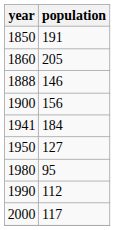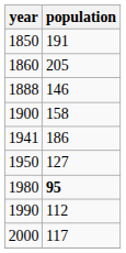 <table class="wikitable">
 <tr>
 <th>year</th>
 <th>population</th>
 </tr>
 <tr>
 <td>1850</td>
 <td>191</td>
 </tr>
 <tr>
 <td>1860</td>
 <td>205</td>
 </tr>
 <tr>
 <td>1888</td>
 <td>146</td>
 </tr>
 <tr>
 <td>1900</td>
-<td>156</td>
+<td>158</td>
 </tr>
 <tr>
 <td>1941</td>
-<td>184</td>
+<td>186</td>
 </tr>
 <tr>
 <td>1950</td>
 <td>127</td>
 </tr>
 <tr>
 <td>1980</td>
-<td>95</td>
+<td><strong>95</strong></td>
 </tr>
 <tr>
 <td>1990</td>
 <td>112</td>
 </tr>
 <tr>
 <td>2000</td>
 <td>117</td>
 </tr>
 <tr>
 </tr>
 </table>
